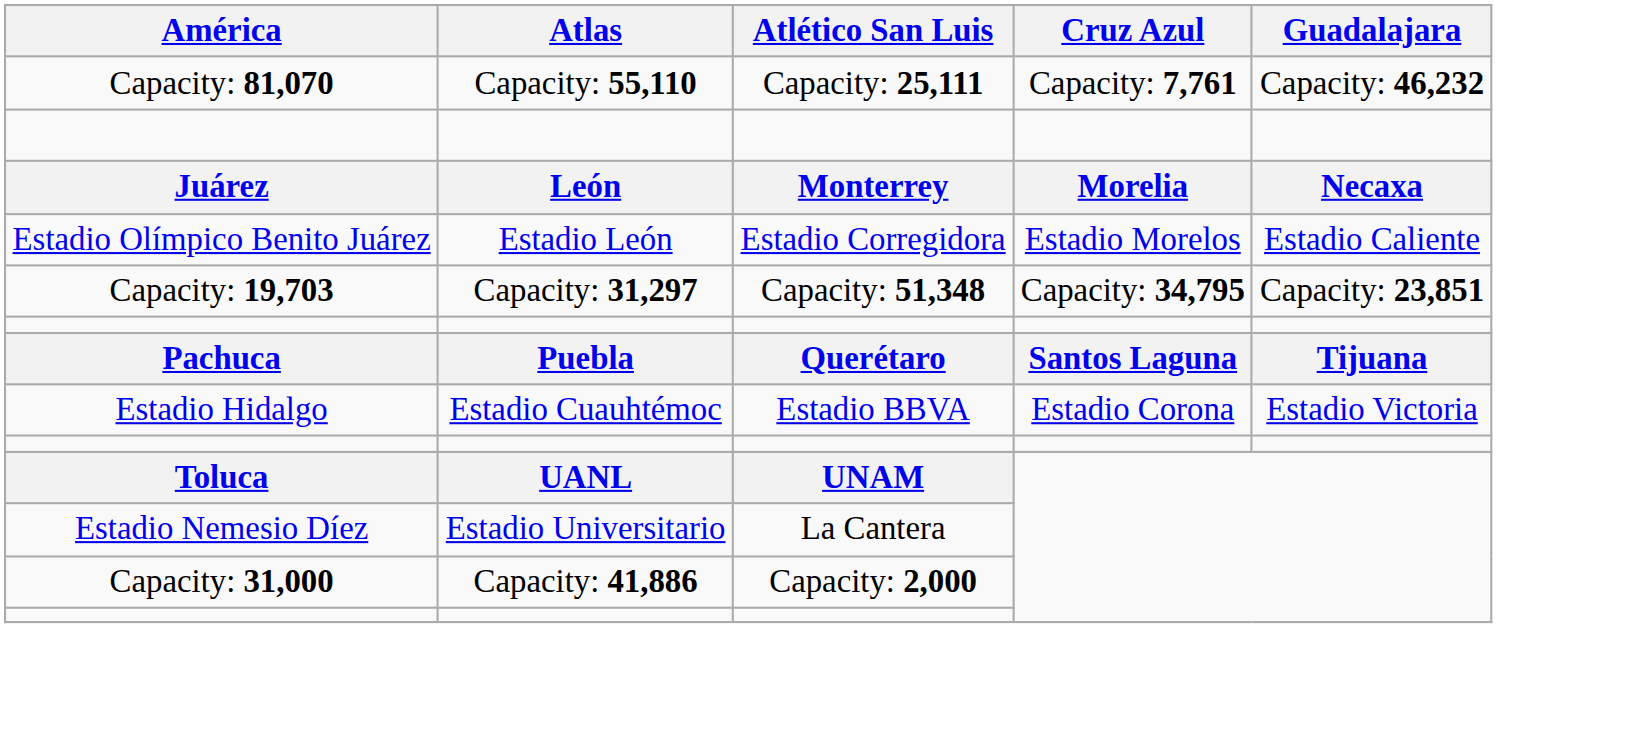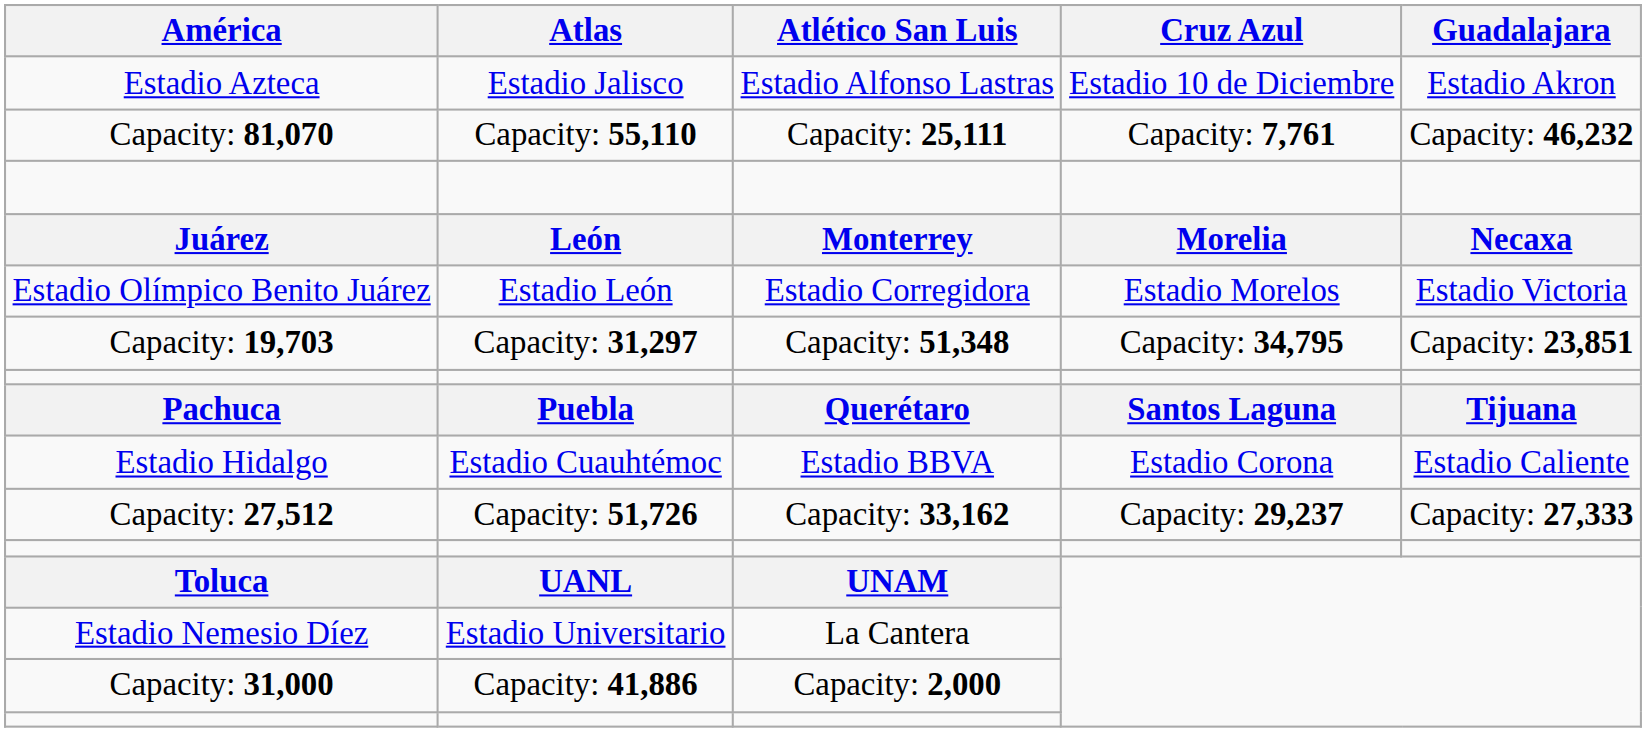 <table class="wikitable" style="text-align:center">
 <tr>
 <th><a href='#'>América</a></th>
 <th><a href='#'>Atlas</a></th>
 <th><a href='#'>Atlético San Luis</a></th>
 <th><a href='#'>Cruz Azul</a></th>
 <th><a href='#'>Guadalajara</a></th>
+</tr>
+<tr>
+<td><a href='#'>Estadio Azteca</a></td>
+<td><a href='#'>Estadio Jalisco</a></td>
+<td><a href='#'>Estadio Alfonso Lastras</a></td>
+<td><a href='#'>Estadio 10 de Diciembre</a></td>
+<td><a href='#'>Estadio Akron</a></td>
 </tr>
 <tr>
 <td>Capacity: <strong>81,070</strong></td>
 <td>Capacity: <strong>55,110</strong></td>
 <td>Capacity: <strong>25,111</strong></td>
 <td>Capacity: <strong>7,761</strong></td>
 <td>Capacity: <strong>46,232</strong></td>
 </tr>
 <tr>
 <td> </td>
 <td></td>
 <td></td>
 <td></td>
 <td></td>
 </tr>
 <tr>
 <th><a href='#'>Juárez</a></th>
 <th><a href='#'>León</a></th>
 <th><a href='#'>Monterrey</a></th>
 <th><a href='#'>Morelia</a></th>
 <th><a href='#'>Necaxa</a></th>
 </tr>
 <tr>
 <td><a href='#'>Estadio Olímpico Benito Juárez</a></td>
 <td><a href='#'>Estadio León</a></td>
 <td><a href='#'>Estadio Corregidora</a></td>
 <td><a href='#'>Estadio Morelos</a></td>
-<td><a href='#'>Estadio Caliente</a></td>
+<td><a href='#'>Estadio Victoria</a></td>
 </tr>
 <tr>
 <td>Capacity: <strong>19,703</strong></td>
 <td>Capacity: <strong>31,297</strong></td>
 <td>Capacity: <strong>51,348</strong></td>
 <td>Capacity: <strong>34,795</strong></td>
 <td>Capacity: <strong>23,851</strong></td>
 </tr>
 <tr>
 <td></td>
 <td></td>
 <td></td>
 <td></td>
 <td></td>
 </tr>
 <tr>
 <th><a href='#'>Pachuca</a></th>
 <th><a href='#'>Puebla</a></th>
 <th><a href='#'>Querétaro</a></th>
 <th><a href='#'>Santos Laguna</a></th>
 <th><a href='#'>Tijuana</a></th>
 </tr>
 <tr>
 <td><a href='#'>Estadio Hidalgo</a></td>
 <td><a href='#'>Estadio Cuauhtémoc</a></td>
 <td><a href='#'>Estadio BBVA</a></td>
 <td><a href='#'>Estadio Corona</a></td>
-<td><a href='#'>Estadio Victoria</a></td>
+<td><a href='#'>Estadio Caliente</a></td>
+</tr>
+<tr>
+<td>Capacity: <strong>27,512</strong></td>
+<td>Capacity: <strong>51,726</strong></td>
+<td>Capacity: <strong>33,162</strong></td>
+<td>Capacity: <strong>29,237</strong></td>
+<td>Capacity: <strong>27,333</strong></td>
 </tr>
 <tr>
 <td></td>
 <td></td>
 <td></td>
 <td></td>
 <td></td>
 </tr>
 <tr>
 <th><a href='#'>Toluca</a></th>
 <th><a href='#'>UANL</a></th>
 <th><a href='#'>UNAM</a></th>
 </tr>
 <tr>
 <td><a href='#'>Estadio Nemesio Díez</a></td>
 <td><a href='#'>Estadio Universitario</a></td>
 <td>La Cantera</td>
 </tr>
 <tr>
 <td>Capacity: <strong>31,000</strong></td>
 <td>Capacity: <strong>41,886</strong></td>
 <td>Capacity: <strong>2,000</strong></td>
 </tr>
 <tr>
 <td></td>
 <td></td>
 <td></td>
 </tr>
 </table>
